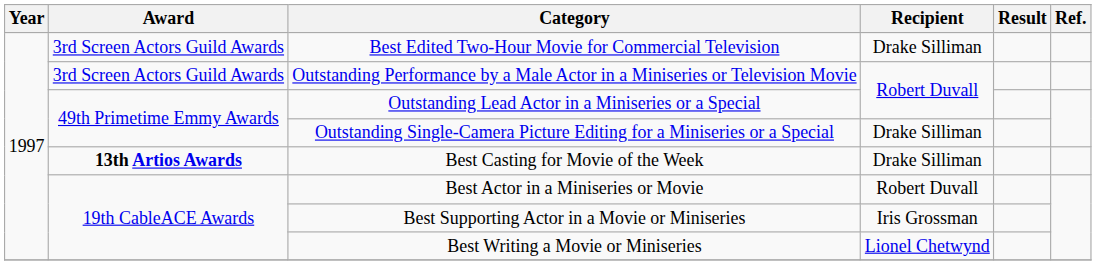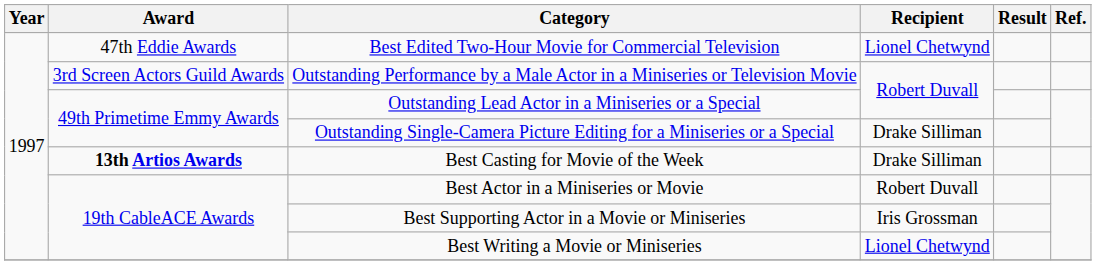 <table class="wikitable sortable plainrowheaders" style="text-align:center;">
 <tr>
 <th>Year</th>
 <th>Award</th>
 <th>Category</th>
 <th>Recipient</th>
 <th>Result</th>
 <th>Ref.</th>
 </tr>
 <tr>
 <td rowspan="8">1997</td>
-<td><a href='#'>3rd Screen Actors Guild Awards</a></td>
+<td>47th <a href='#'>Eddie Awards</a></td>
 <td><a href='#'>Best Edited Two-Hour Movie for Commercial Television</a></td>
-<td>Drake Silliman</td>
+<td><a href='#'>Lionel Chetwynd</a></td>
 <td></td>
 <td></td>
 </tr>
 <tr>
 <td><a href='#'>3rd Screen Actors Guild Awards</a></td>
 <td><a href='#'>Outstanding Performance by a Male Actor in a Miniseries or Television Movie</a></td>
 <td rowspan="2"><a href='#'>Robert Duvall</a></td>
 <td></td>
 <td></td>
 </tr>
 <tr>
 <td rowspan="2"><a href='#'>49th Primetime Emmy Awards</a></td>
 <td><a href='#'>Outstanding Lead Actor in a Miniseries or a Special</a></td>
 <td></td>
 <td rowspan="2"></td>
 </tr>
 <tr>
 <td><a href='#'>Outstanding Single-Camera Picture Editing for a Miniseries or a Special</a></td>
 <td>Drake Silliman</td>
 <td></td>
 </tr>
 <tr>
 <td><strong>13th <a href='#'>Artios Awards</a></strong></td>
 <td>Best Casting for Movie of the Week</td>
 <td>Drake Silliman</td>
 <td></td>
 <td></td>
 </tr>
 <tr>
 <td rowspan="3"><a href='#'>19th CableACE Awards</a></td>
 <td>Best Actor in a Miniseries or Movie</td>
 <td>Robert Duvall</td>
 <td></td>
 <td rowspan="3"></td>
 </tr>
 <tr>
 <td>Best Supporting Actor in a Movie or Miniseries</td>
 <td>Iris Grossman</td>
 <td></td>
 </tr>
 <tr>
 <td>Best Writing a Movie or Miniseries</td>
 <td><a href='#'>Lionel Chetwynd</a></td>
 <td></td>
 </tr>
 <tr>
 </tr>
 </table>
